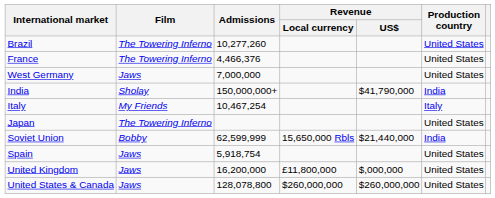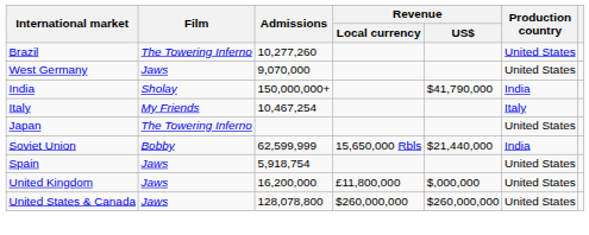 <table class="wikitable sortable" style="margin:auto; margin:auto;">
 <tr>
 <th rowspan="2">International market</th>
 <th rowspan="2">Film</th>
 <th rowspan="2">Admissions</th>
 <th colspan="2">Revenue</th>
 <th rowspan="2">Production <br> country</th>
 <th rowspan="2" class="unsortable"></th>
 </tr>
 <tr>
 <th>Local currency</th>
 <th>US$</th>
 </tr>
 <tr>
 <td><a href='#'>Brazil</a></td>
 <td><em><a href='#'>The Towering Inferno</a></em></td>
 <td>10,277,260</td>
 <td></td>
 <td></td>
 <td><a href='#'>United States</a></td>
 <td></td>
 </tr>
 <tr>
-<td><a href='#'>France</a></td>
-<td><em><a href='#'>The Towering Inferno</a></em></td>
-<td>4,466,376</td>
-<td></td>
-<td></td>
-<td>United States</td>
-<td></td>
-</tr>
-<tr>
 <td><a href='#'>West Germany</a></td>
 <td><em><a href='#'>Jaws</a></em></td>
-<td>7,000,000</td>
+<td>9,070,000</td>
 <td></td>
 <td></td>
 <td>United States</td>
 <td></td>
 </tr>
 <tr>
 <td><a href='#'>India</a></td>
 <td><em><a href='#'>Sholay</a></em></td>
 <td>150,000,000+</td>
 <td></td>
 <td>$41,790,000</td>
 <td><a href='#'>India</a></td>
 <td></td>
 </tr>
 <tr>
 <td><a href='#'>Italy</a></td>
 <td><em><a href='#'>My Friends</a></em></td>
 <td>10,467,254</td>
 <td></td>
 <td></td>
 <td><a href='#'>Italy</a></td>
 <td></td>
 </tr>
 <tr>
 <td><a href='#'>Japan</a></td>
 <td><em><a href='#'>The Towering Inferno</a></em></td>
 <td></td>
 <td></td>
 <td></td>
 <td>United States</td>
 <td></td>
 </tr>
 <tr>
 <td><a href='#'>Soviet Union</a></td>
 <td><em><a href='#'>Bobby</a></em></td>
 <td>62,599,999</td>
 <td>15,650,000 <a href='#'>Rbls</a></td>
 <td>$21,440,000</td>
 <td><a href='#'>India</a></td>
 <td></td>
 </tr>
 <tr>
 <td><a href='#'>Spain</a></td>
 <td><em><a href='#'>Jaws</a></em></td>
 <td>5,918,754</td>
 <td></td>
 <td></td>
 <td>United States</td>
 <td></td>
 </tr>
 <tr>
 <td><a href='#'>United Kingdom</a></td>
 <td><em><a href='#'>Jaws</a></em></td>
 <td>16,200,000</td>
 <td>£11,800,000</td>
 <td>$,000,000</td>
 <td>United States</td>
 <td></td>
 </tr>
 <tr>
 <td><a href='#'>United States & Canada</a></td>
 <td><em><a href='#'>Jaws</a></em></td>
 <td>128,078,800</td>
 <td>$260,000,000</td>
 <td>$260,000,000</td>
 <td>United States</td>
 <td></td>
 </tr>
 </table>
